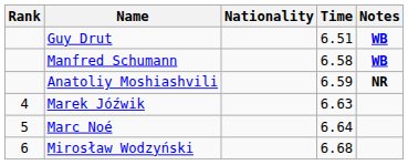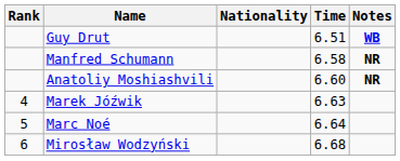 <table class="wikitable sortable" style="text-align:center">
 <tr>
 <th>Rank</th>
 <th>Name</th>
 <th>Nationality</th>
 <th>Time</th>
 <th>Notes</th>
 </tr>
 <tr>
 <td></td>
 <td align="left"><a href='#'>Guy Drut</a></td>
 <td align=left></td>
 <td>6.51</td>
 <td><strong><a href='#'>WB</a></strong></td>
 </tr>
 <tr>
 <td></td>
 <td align="left"><a href='#'>Manfred Schumann</a></td>
 <td align=left></td>
 <td>6.58</td>
-<td><strong><a href='#'>WB</a></strong></td>
+<td><strong>NR</strong></td>
 </tr>
 <tr>
 <td></td>
 <td align="left"><a href='#'>Anatoliy Moshiashvili</a></td>
 <td align=left></td>
-<td>6.59</td>
+<td>6.60</td>
 <td><strong>NR</strong></td>
 </tr>
 <tr>
 <td>4</td>
 <td align="left"><a href='#'>Marek Jóźwik</a></td>
 <td align=left></td>
 <td>6.63</td>
 <td></td>
 </tr>
 <tr>
 <td>5</td>
 <td align="left"><a href='#'>Marc Noé</a></td>
 <td align=left></td>
 <td>6.64</td>
 <td></td>
 </tr>
 <tr>
 <td>6</td>
 <td align="left"><a href='#'>Mirosław Wodzyński</a></td>
 <td align=left></td>
 <td>6.68</td>
 <td></td>
 </tr>
 </table>
